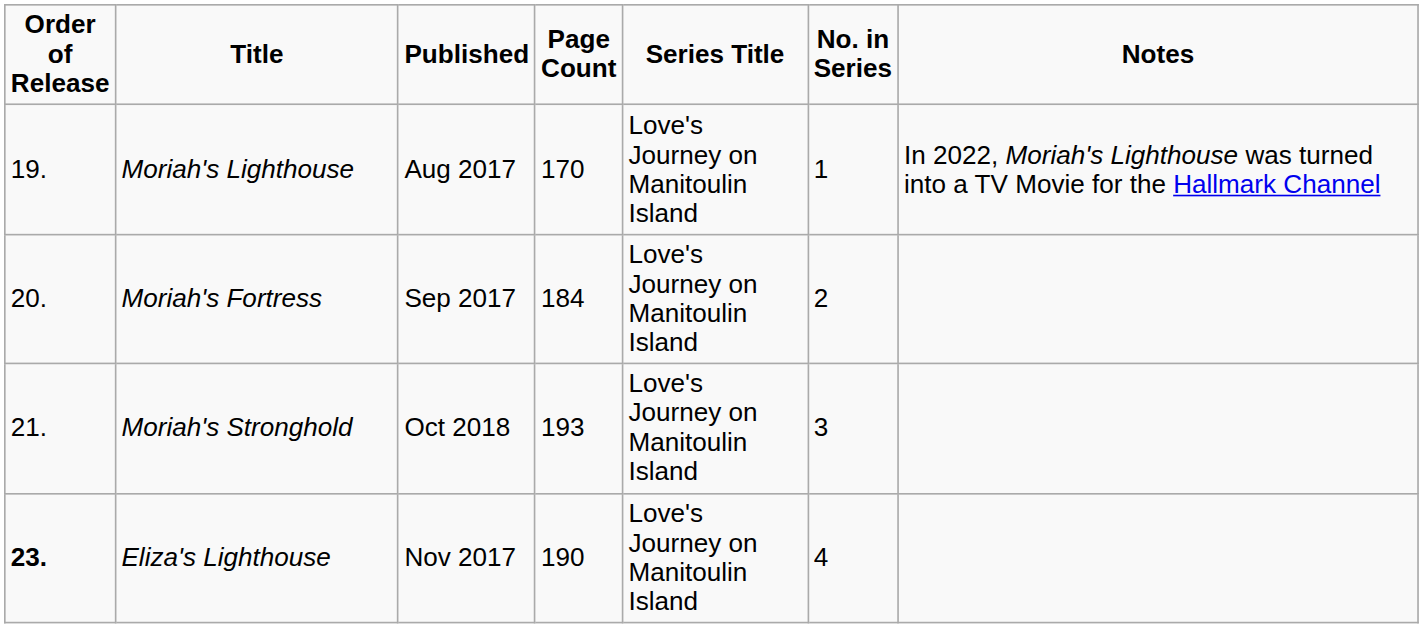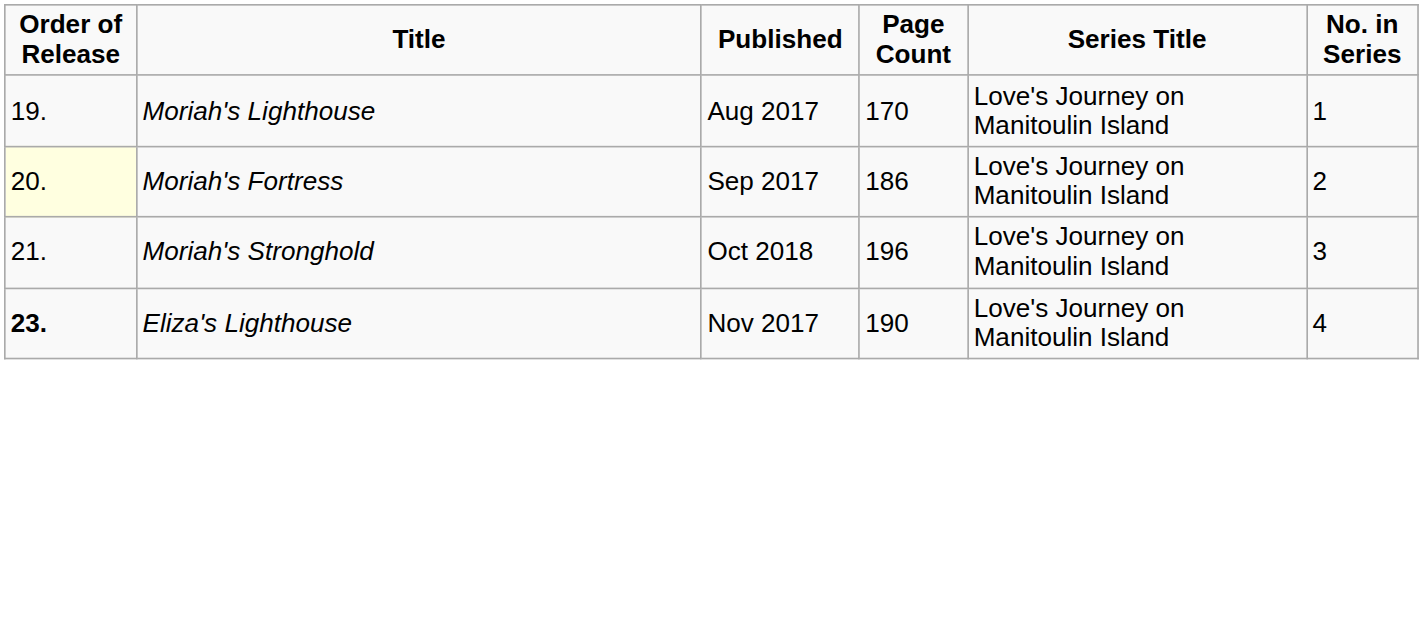 <table class="wikitable">
 <tr valign="middle" align="center">
 <td style="width:2.5%;"><strong>Order of Release</strong></td>
 <td style="width:25%; "><strong>Title</strong></td>
 <td style="width:2.5%;"><strong>Published</strong></td>
 <td style="width:2.5%; "><strong>Page Count</strong></td>
 <td style="width:15%; "><strong>Series Title</strong></td>
 <td style="width:2.5%; "><strong>No. in Series</strong></td>
-<td style="width:50%;"><strong>Notes</strong></td>
 </tr>
 <tr>
 <td>19.</td>
 <td><em>Moriah's Lighthouse</em></td>
 <td>Aug 2017</td>
 <td>170</td>
 <td>Love's Journey on Manitoulin Island</td>
 <td>1</td>
-<td>In 2022, <em>Moriah's Lighthouse</em> was turned into a TV Movie for the <a href='#'>Hallmark Channel</a></td>
 </tr>
 <tr>
-<td>20.</td>
+<td style="background: lightyellow;">20.</td>
 <td><em>Moriah's Fortress</em></td>
 <td>Sep 2017</td>
-<td>184</td>
+<td>186</td>
 <td>Love's Journey on Manitoulin Island</td>
 <td>2</td>
-<td></td>
 </tr>
 <tr>
 <td>21.</td>
 <td><em>Moriah's Stronghold</em></td>
 <td>Oct 2018</td>
-<td>193</td>
+<td>196</td>
 <td>Love's Journey on Manitoulin Island</td>
 <td>3</td>
-<td></td>
 </tr>
 <tr>
 <td><strong>23.</strong></td>
 <td><em>Eliza's Lighthouse</em></td>
 <td>Nov 2017</td>
 <td>190</td>
 <td>Love's Journey on Manitoulin Island</td>
 <td>4</td>
-<td></td>
 </tr>
 </table>
